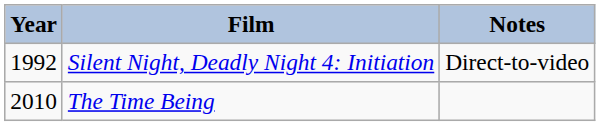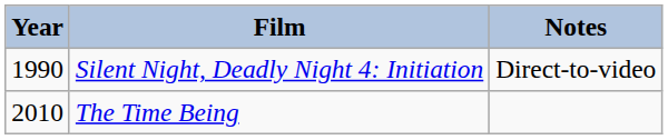 <table class="wikitable" style="font-size:95%;">
 <tr>
 <th style="background:#B0C4DE;">Year</th>
 <th style="background:#B0C4DE;">Film</th>
 <th style="background:#B0C4DE;">Notes</th>
 </tr>
 <tr>
-<td>1992</td>
+<td>1990</td>
 <td><em><a href='#'>Silent Night, Deadly Night 4: Initiation</a></em></td>
 <td>Direct-to-video</td>
 </tr>
 <tr>
 <td>2010</td>
 <td><em><a href='#'>The Time Being</a></em></td>
 <td></td>
 </tr>
 </table>
